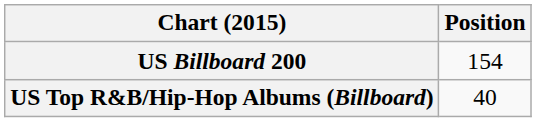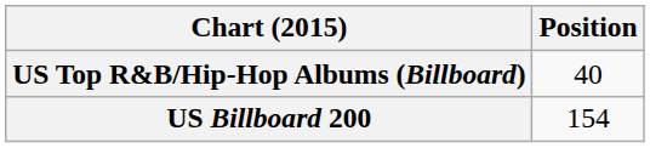 <table class="wikitable sortable plainrowheaders" style="text-align:center">
 <tr>
 <th scope="col">Chart (2015)</th>
 <th scope="col">Position</th>
 </tr>
 <tr>
+<th scope="row">US Top R&B/Hip-Hop Albums (<em>Billboard</em>)</th>
+<td>40</td>
+</tr>
+<tr>
 <th scope="row">US <em>Billboard</em> 200</th>
 <td>154</td>
 </tr>
-<tr>
-<th scope="row">US Top R&B/Hip-Hop Albums (<em>Billboard</em>)</th>
-<td>40</td>
-</tr>
 </table>
